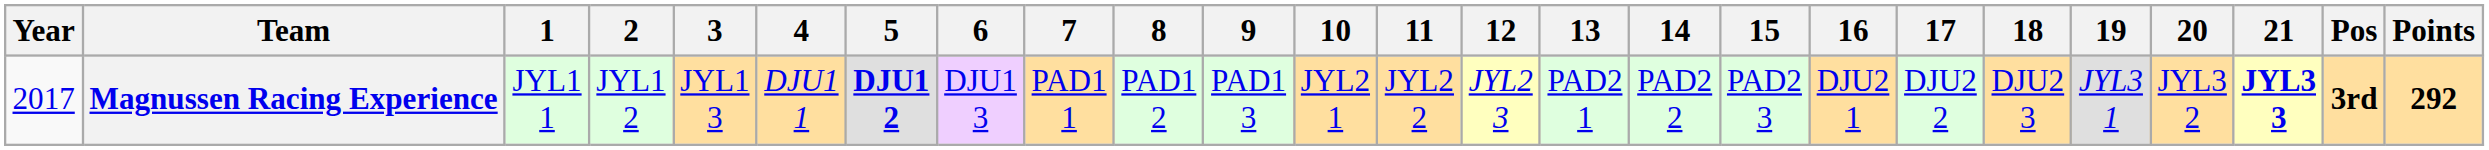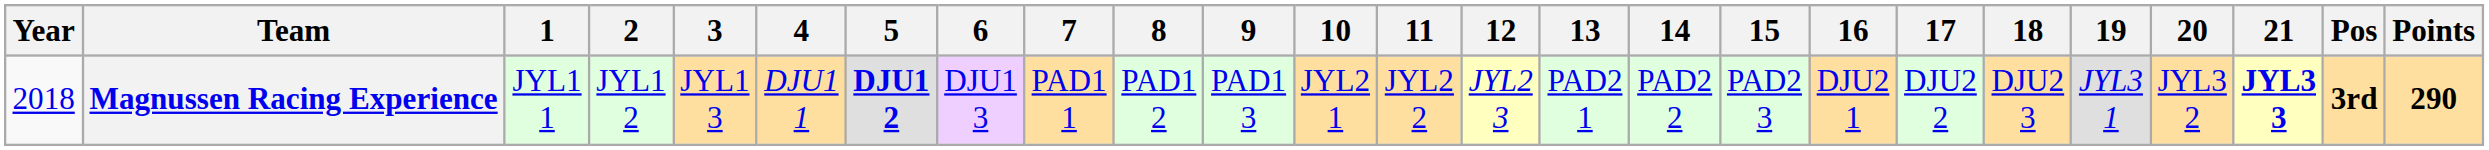 <table class="wikitable" style="text-align:center; font-size:85%">
 <tr>
 <th>Year</th>
 <th>Team</th>
 <th>1</th>
 <th>2</th>
 <th>3</th>
 <th>4</th>
 <th>5</th>
 <th>6</th>
 <th>7</th>
 <th>8</th>
 <th>9</th>
 <th>10</th>
 <th>11</th>
 <th>12</th>
 <th>13</th>
 <th>14</th>
 <th>15</th>
 <th>16</th>
 <th>17</th>
 <th>18</th>
 <th>19</th>
 <th>20</th>
 <th>21</th>
 <th>Pos</th>
 <th>Points</th>
 </tr>
 <tr>
-<td><a href='#'>2017</a></td>
+<td><a href='#'>2018</a></td>
 <th nowrap><a href='#'>Magnussen Racing Experience</a></th>
 <td style="background:#DFFFDF;"><a href='#'>JYL1<br>1</a><br></td>
 <td style="background:#DFFFDF;"><a href='#'>JYL1<br>2</a><br></td>
 <td style="background:#FFDF9F;"><a href='#'>JYL1<br>3</a><br></td>
 <td style="background:#FFDF9F;"><em><a href='#'>DJU1<br>1</a></em><br></td>
 <td style="background:#DFDFDF;"><strong><a href='#'>DJU1<br>2</a><br></strong></td>
 <td style="background:#EFCFFF;"><a href='#'>DJU1<br>3</a><br></td>
 <td style="background:#FFDF9F;"><a href='#'>PAD1<br>1</a><br></td>
 <td style="background:#DFFFDF;"><a href='#'>PAD1<br>2</a><br></td>
 <td style="background:#DFFFDF;"><a href='#'>PAD1<br>3</a><br></td>
 <td style="background:#FFDF9F;"><a href='#'>JYL2<br>1</a><br></td>
 <td style="background:#FFDF9F;"><a href='#'>JYL2<br>2</a><br></td>
 <td style="background:#FFFFBF;"><em><a href='#'>JYL2<br>3</a></em><br></td>
 <td style="background:#DFFFDF;"><a href='#'>PAD2<br>1</a><br></td>
 <td style="background:#DFFFDF;"><a href='#'>PAD2<br>2</a><br></td>
 <td style="background:#DFFFDF;"><a href='#'>PAD2<br>3</a><br></td>
 <td style="background:#FFDF9F;"><a href='#'>DJU2<br>1</a><br></td>
 <td style="background:#DFFFDF;"><a href='#'>DJU2<br>2</a><br></td>
 <td style="background:#FFDF9F;"><a href='#'>DJU2<br>3</a><br></td>
 <td style="background:#DFDFDF;"><em><a href='#'>JYL3<br>1</a></em><br></td>
 <td style="background:#FFDF9F;"><a href='#'>JYL3<br>2</a><br></td>
 <td style="background:#FFFFBF;"><strong><a href='#'>JYL3<br>3</a></strong><br></td>
 <th style="background:#FFDF9F">3rd</th>
-<th style="background:#FFDF9F">292</th>
+<th style="background:#FFDF9F">290</th>
 </tr>
 </table>
